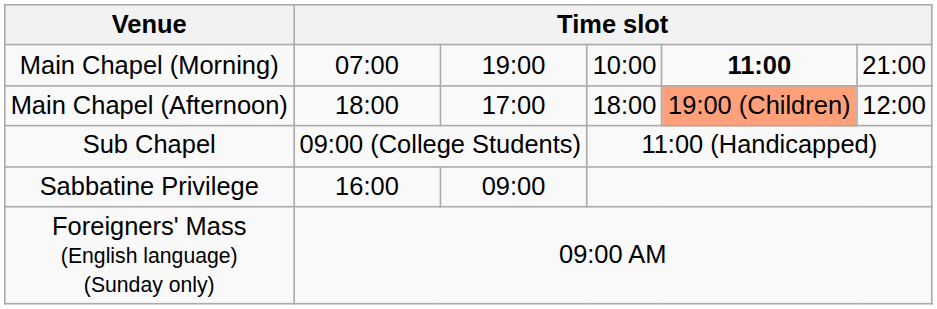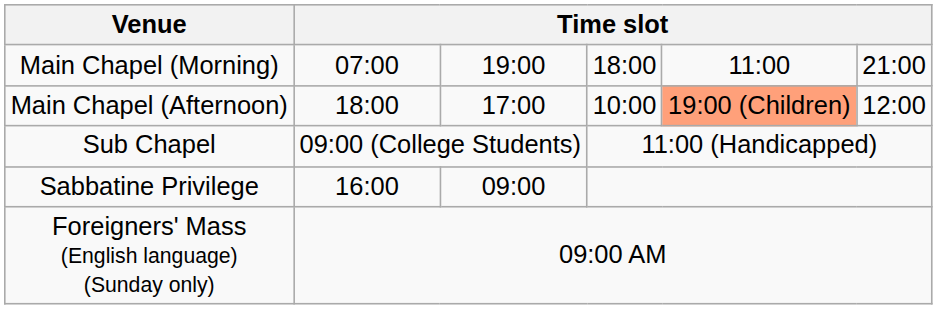 <table class="wikitable" style="text-align: center">
 <tr>
 <th>Venue</th>
 <th colspan=5>Time slot</th>
 </tr>
 <tr>
 <td>Main Chapel (Morning)</td>
 <td>07:00</td>
 <td>19:00</td>
-<td>10:00</td>
-<td><strong>11:00</strong></td>
+<td>18:00</td>
+<td>11:00</td>
 <td>21:00</td>
 </tr>
 <tr>
 <td>Main Chapel (Afternoon)</td>
 <td>18:00</td>
 <td>17:00</td>
-<td>18:00</td>
+<td>10:00</td>
 <td style="background: lightsalmon;">19:00 (Children)</td>
 <td>12:00</td>
 </tr>
 <tr>
 <td>Sub Chapel</td>
 <td colspan=2>09:00 (College Students)</td>
 <td colspan=3>11:00 (Handicapped)</td>
 </tr>
 <tr>
 <td>Sabbatine Privilege</td>
 <td>16:00</td>
 <td>09:00</td>
 </tr>
 <tr>
 <td>Foreigners' Mass <br><small>(English language)<br> (Sunday only)</small></td>
 <td colspan=5>09:00 AM</td>
 </tr>
 </table>
